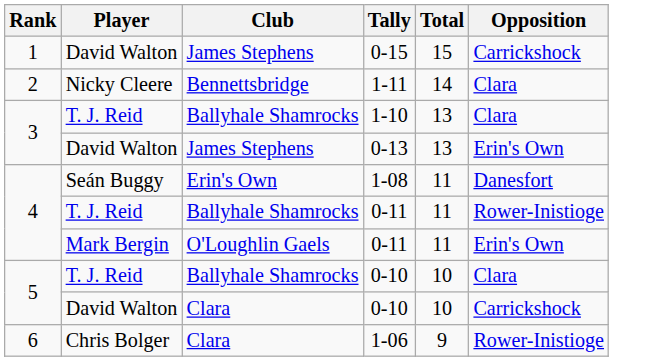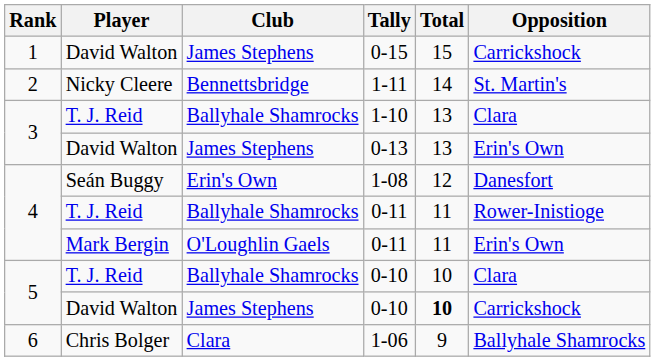 <table class="wikitable">
 <tr>
 <th>Rank</th>
 <th>Player</th>
 <th>Club</th>
 <th>Tally</th>
 <th>Total</th>
 <th>Opposition</th>
 </tr>
 <tr>
 <td rowspan="1" style="text-align:center;">1</td>
 <td>David Walton</td>
 <td><a href='#'>James Stephens</a></td>
 <td align=center>0-15</td>
 <td align=center>15</td>
 <td><a href='#'>Carrickshock</a></td>
 </tr>
 <tr>
 <td rowspan="1" style="text-align:center;">2</td>
 <td>Nicky Cleere</td>
 <td><a href='#'>Bennettsbridge</a></td>
 <td align=center>1-11</td>
 <td align=center>14</td>
-<td><a href='#'>Clara</a></td>
+<td><a href='#'>St. Martin's</a></td>
 </tr>
 <tr>
 <td rowspan="2" style="text-align:center;">3</td>
 <td><a href='#'>T. J. Reid</a></td>
 <td><a href='#'>Ballyhale Shamrocks</a></td>
 <td align=center>1-10</td>
 <td align=center>13</td>
 <td><a href='#'>Clara</a></td>
 </tr>
 <tr>
 <td>David Walton</td>
 <td><a href='#'>James Stephens</a></td>
 <td align=center>0-13</td>
 <td align=center>13</td>
 <td><a href='#'>Erin's Own</a></td>
 </tr>
 <tr>
 <td rowspan="3" style="text-align:center;">4</td>
 <td>Seán Buggy</td>
 <td><a href='#'>Erin's Own</a></td>
 <td align=center>1-08</td>
-<td align=center>11</td>
+<td align=center>12</td>
 <td><a href='#'>Danesfort</a></td>
 </tr>
 <tr>
 <td><a href='#'>T. J. Reid</a></td>
 <td><a href='#'>Ballyhale Shamrocks</a></td>
 <td align=center>0-11</td>
 <td align=center>11</td>
 <td><a href='#'>Rower-Inistioge</a></td>
 </tr>
 <tr>
 <td><a href='#'>Mark Bergin</a></td>
 <td><a href='#'>O'Loughlin Gaels</a></td>
 <td align=center>0-11</td>
 <td align=center>11</td>
 <td><a href='#'>Erin's Own</a></td>
 </tr>
 <tr>
 <td rowspan="2" style="text-align:center;">5</td>
 <td><a href='#'>T. J. Reid</a></td>
 <td><a href='#'>Ballyhale Shamrocks</a></td>
 <td align=center>0-10</td>
 <td align=center>10</td>
 <td><a href='#'>Clara</a></td>
 </tr>
 <tr>
 <td>David Walton</td>
-<td><a href='#'>Clara</a></td>
+<td><a href='#'>James Stephens</a></td>
 <td align=center>0-10</td>
-<td align=center>10</td>
+<td align=center><strong>10</strong></td>
 <td><a href='#'>Carrickshock</a></td>
 </tr>
 <tr>
 <td rowspan="1" style="text-align:center;">6</td>
 <td>Chris Bolger</td>
 <td><a href='#'>Clara</a></td>
 <td align=center>1-06</td>
 <td align=center>9</td>
-<td><a href='#'>Rower-Inistioge</a></td>
+<td><a href='#'>Ballyhale Shamrocks</a></td>
 </tr>
 </table>
